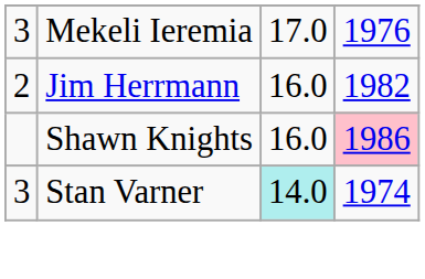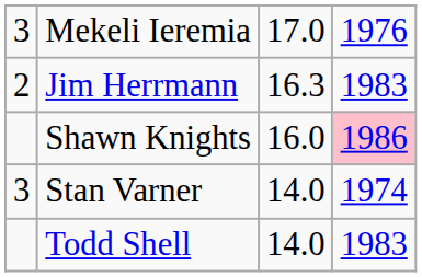 <table class="wikitable">
 <tr>
 </tr>
 <tr>
 <td>3</td>
 <td>Mekeli Ieremia</td>
 <td>17.0</td>
 <td><a href='#'>1976</a></td>
 </tr>
 <tr>
 <td>2</td>
 <td><a href='#'>Jim Herrmann</a></td>
-<td>16.0</td>
-<td><a href='#'>1982</a></td>
+<td>16.3</td>
+<td><a href='#'>1983</a></td>
 </tr>
 <tr>
 <td></td>
 <td>Shawn Knights</td>
 <td>16.0</td>
 <td style="background: pink;"><a href='#'>1986</a></td>
 </tr>
 <tr>
 <td>3</td>
 <td>Stan Varner</td>
-<td style="background: paleturquoise;">14.0</td>
+<td>14.0</td>
 <td><a href='#'>1974</a></td>
 </tr>
+<tr>
+<td></td>
+<td><a href='#'>Todd Shell</a></td>
+<td>14.0</td>
+<td><a href='#'>1983</a></td>
+</tr>
 </table>
